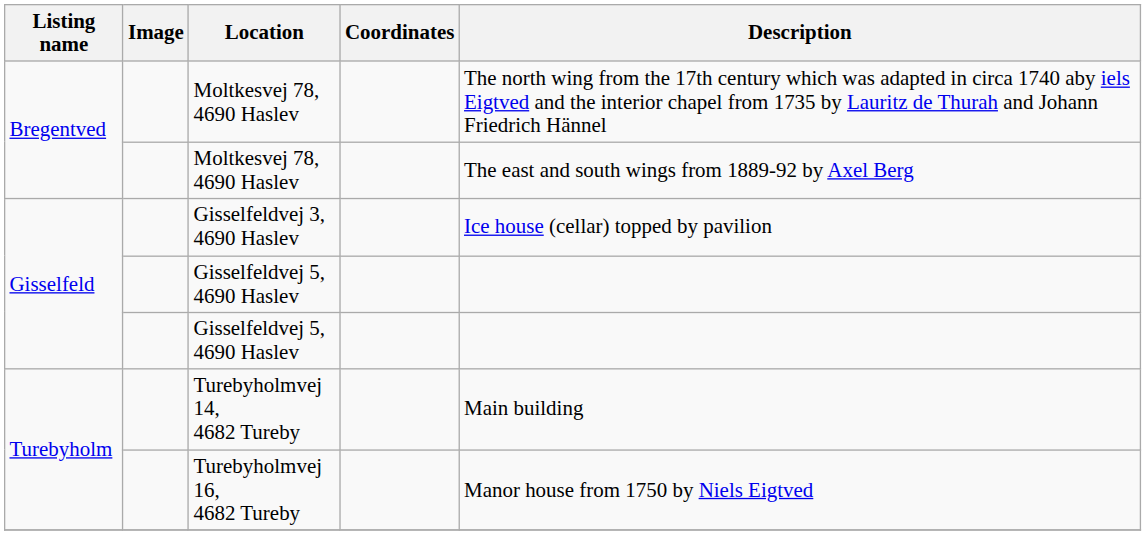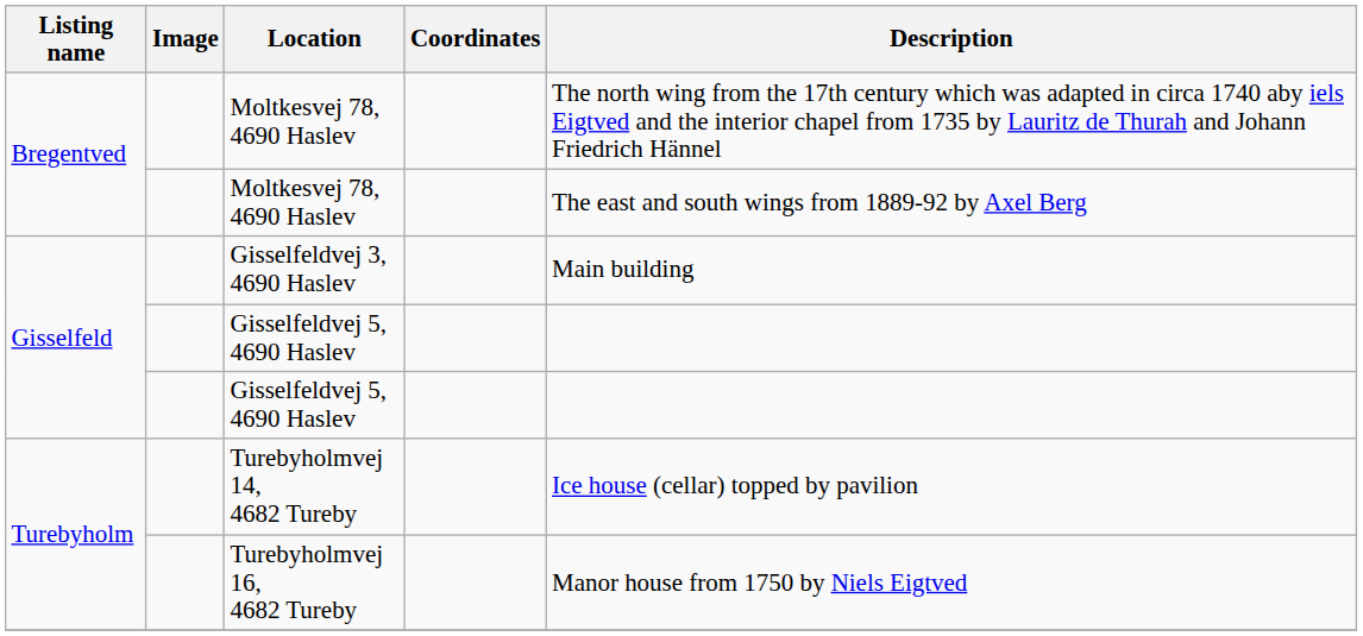 <table class="wikitable sortable">
 <tr>
 <th>Listing name</th>
 <th>Image</th>
 <th>Location</th>
 <th>Coordinates</th>
 <th>Description</th>
 </tr>
 <tr>
 <td rowspan="2"><a href='#'>Bregentved</a></td>
 <td></td>
 <td>Moltkesvej 78,<br> 4690 Haslev</td>
 <td></td>
 <td>The north wing from the 17th century which was adapted in circa  1740 aby <a href='#'>iels Eigtved</a> and the interior chapel from 1735 by <a href='#'>Lauritz de Thurah</a> and Johann Friedrich Hännel</td>
 </tr>
 <tr>
 <td></td>
 <td>Moltkesvej 78,<br> 4690 Haslev</td>
 <td></td>
 <td>The east and south wings from 1889-92 by <a href='#'>Axel Berg</a></td>
 </tr>
 <tr>
 <td rowspan="3"><a href='#'>Gisselfeld</a></td>
 <td></td>
 <td>Gisselfeldvej 3,<br> 4690 Haslev</td>
 <td></td>
-<td><a href='#'>Ice house</a> (cellar) topped by pavilion</td>
+<td>Main building</td>
 </tr>
 <tr>
 <td></td>
 <td>Gisselfeldvej 5,<br> 4690 Haslev</td>
 <td></td>
 <td></td>
 </tr>
 <tr>
 <td></td>
 <td>Gisselfeldvej 5,<br> 4690 Haslev</td>
 <td></td>
 <td></td>
 </tr>
 <tr>
 <td rowspan="2"><a href='#'>Turebyholm</a></td>
 <td></td>
 <td>Turebyholmvej 14,<br> 4682 Tureby</td>
 <td></td>
-<td>Main building</td>
+<td><a href='#'>Ice house</a> (cellar) topped by pavilion</td>
 </tr>
 <tr>
 <td></td>
 <td>Turebyholmvej 16,<br> 4682 Tureby</td>
 <td></td>
 <td>Manor house from 1750 by <a href='#'>Niels Eigtved</a></td>
 </tr>
 <tr>
 </tr>
 </table>
